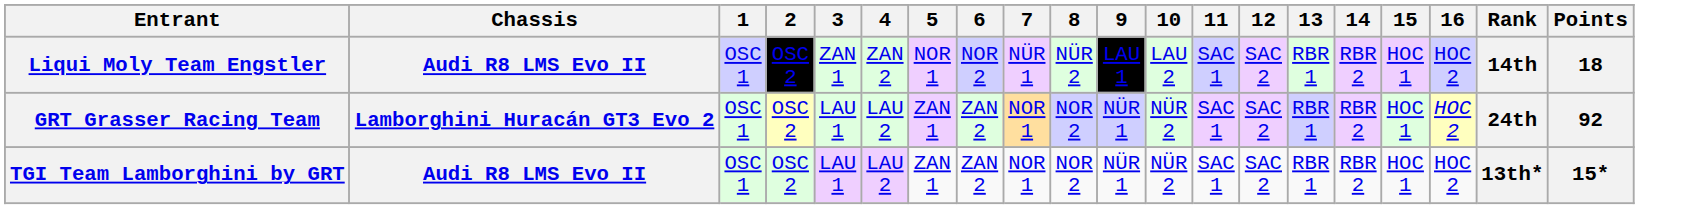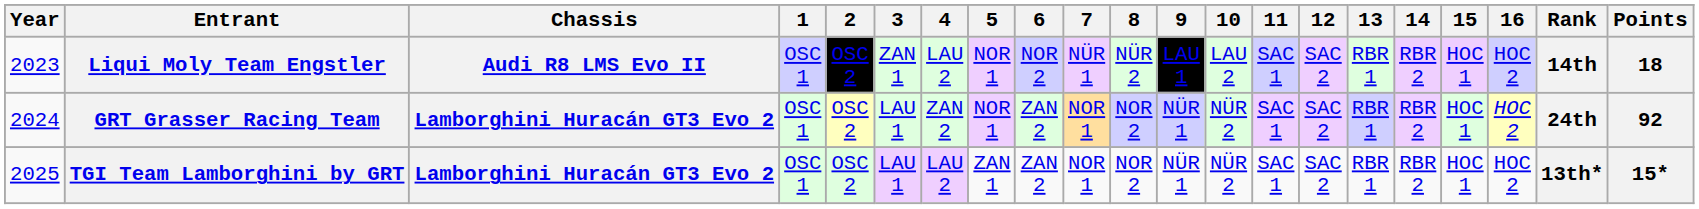 <table class="wikitable" style="text-align:center; font-size:85%">
 <tr>
+<th>Year</th>
 <th>Entrant</th>
 <th>Chassis</th>
 <th>1</th>
 <th>2</th>
 <th>3</th>
 <th>4</th>
 <th>5</th>
 <th>6</th>
 <th>7</th>
 <th>8</th>
 <th>9</th>
 <th>10</th>
 <th>11</th>
 <th>12</th>
 <th>13</th>
 <th>14</th>
 <th>15</th>
 <th>16</th>
 <th>Rank</th>
 <th>Points</th>
 </tr>
 <tr>
+<td><a href='#'>2023</a></td>
 <th nowrap><a href='#'>Liqui Moly Team Engstler</a></th>
 <th nowrap><a href='#'>Audi R8 LMS Evo II</a></th>
 <td style="background:#CFCFFF;"><a href='#'>OSC<br>1</a><br></td>
 <td style="background:#000000; color:white;"><a href='#'><span>OSC<br>2</span></a><br></td>
 <td style="background:#DFFFDF;"><a href='#'>ZAN<br>1</a><br></td>
-<td style="background:#DFFFDF;"><a href='#'>ZAN<br>2</a><br></td>
+<td style="background:#DFFFDF;"><a href='#'>LAU<br>2</a><br></td>
 <td style="background:#EFCFFF;"><a href='#'>NOR<br>1</a><br></td>
 <td style="background:#CFCFFF;"><a href='#'>NOR<br>2</a><br></td>
 <td style="background:#EFCFFF;"><a href='#'>NÜR<br>1</a><br></td>
 <td style="background:#DFFFDF;"><a href='#'>NÜR<br>2</a><br></td>
 <td style="background:#000000; color:white;"><a href='#'><span>LAU<br>1</span></a><br></td>
 <td style="background:#DFFFDF;"><a href='#'>LAU<br>2</a><br></td>
 <td style="background:#CFCFFF;"><a href='#'>SAC<br>1</a><br></td>
 <td style="background:#EFCFFF;"><a href='#'>SAC<br>2</a><br></td>
 <td style="background:#DFFFDF;"><a href='#'>RBR<br>1</a><br></td>
 <td style="background:#EFCFFF;"><a href='#'>RBR<br>2</a><br></td>
 <td style="background:#EFCFFF;"><a href='#'>HOC<br>1</a><br></td>
 <td style="background:#CFCFFF;"><a href='#'>HOC<br>2</a><br></td>
 <th>14th</th>
 <th>18</th>
 </tr>
 <tr>
+<td><a href='#'>2024</a></td>
 <th nowrap><a href='#'>GRT Grasser Racing Team</a></th>
 <th nowrap><a href='#'>Lamborghini Huracán GT3 Evo 2</a></th>
 <td style="background:#DFFFDF;"><a href='#'>OSC<br>1</a><br></td>
 <td style="background:#FFFFBF;"><a href='#'>OSC<br>2</a><br></td>
 <td style="background:#DFFFDF;"><a href='#'>LAU<br>1</a><br></td>
-<td style="background:#DFFFDF;"><a href='#'>LAU<br>2</a><br></td>
-<td style="background:#EFCFFF;"><a href='#'>ZAN<br>1</a><br></td>
+<td style="background:#DFFFDF;"><a href='#'>ZAN<br>2</a><br></td>
+<td style="background:#EFCFFF;"><a href='#'>NOR<br>1</a><br></td>
 <td style="background:#DFFFDF;"><a href='#'>ZAN<br>2</a><br></td>
 <td style="background:#FFDF9F;"><a href='#'>NOR<br>1</a><br></td>
 <td style="background:#CFCFFF;"><a href='#'>NOR<br>2</a><br></td>
 <td style="background:#CFCFFF;"><a href='#'>NÜR<br>1</a><br></td>
 <td style="background:#DFFFDF;"><a href='#'>NÜR<br>2</a><br></td>
 <td style="background:#EFCFFF;"><a href='#'>SAC<br>1</a><br></td>
 <td style="background:#EFCFFF;"><a href='#'>SAC<br>2</a><br></td>
 <td style="background:#CFCFFF;"><a href='#'>RBR<br>1</a><br></td>
 <td style="background:#EFCFFF;"><a href='#'>RBR<br>2</a><br></td>
 <td style="background:#DFFFDF;"><a href='#'>HOC<br>1</a><br></td>
 <td style="background:#FFFFBF;"><em><a href='#'>HOC<br>2</a></em><br></td>
 <th>24th</th>
 <th>92</th>
 </tr>
 <tr>
+<td><a href='#'>2025</a></td>
 <th><a href='#'>TGI Team Lamborghini by GRT</a></th>
-<th nowrap><a href='#'>Audi R8 LMS Evo II</a></th>
+<th><a href='#'>Lamborghini Huracán GT3 Evo 2</a></th>
 <td style="background:#DFFFDF;"><a href='#'>OSC<br>1</a><br></td>
 <td style="background:#DFFFDF;"><a href='#'>OSC<br>2</a><br></td>
 <td style="background:#EFCFFF;"><a href='#'>LAU<br>1</a><br></td>
 <td style="background:#EFCFFF;"><a href='#'>LAU<br>2</a><br></td>
 <td style="background:#;"><a href='#'>ZAN<br>1</a><br></td>
 <td style="background:#;"><a href='#'>ZAN<br>2</a><br></td>
 <td style="background:#;"><a href='#'>NOR<br>1</a><br></td>
 <td style="background:#;"><a href='#'>NOR<br>2</a><br></td>
 <td style="background:#;"><a href='#'>NÜR<br>1</a><br></td>
 <td style="background:#;"><a href='#'>NÜR<br>2</a><br></td>
 <td style="background:#;"><a href='#'>SAC<br>1</a><br></td>
 <td style="background:#;"><a href='#'>SAC<br>2</a><br></td>
 <td style="background:#;"><a href='#'>RBR<br>1</a><br></td>
 <td style="background:#;"><a href='#'>RBR<br>2</a><br></td>
 <td style="background:#;"><a href='#'>HOC<br>1</a><br></td>
 <td style="background:#;"><a href='#'>HOC<br>2</a><br></td>
 <th>13th*</th>
 <th>15*</th>
 </tr>
 </table>
